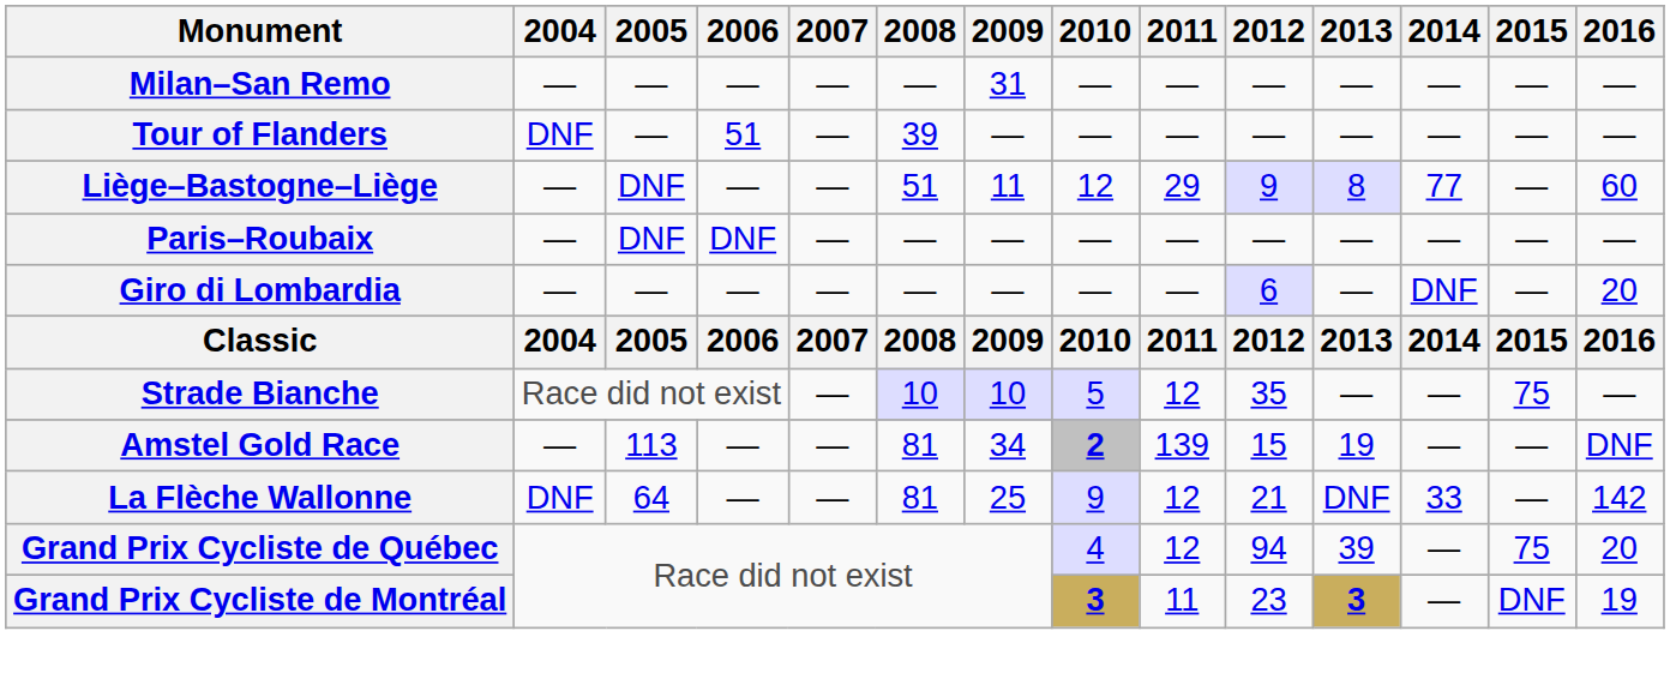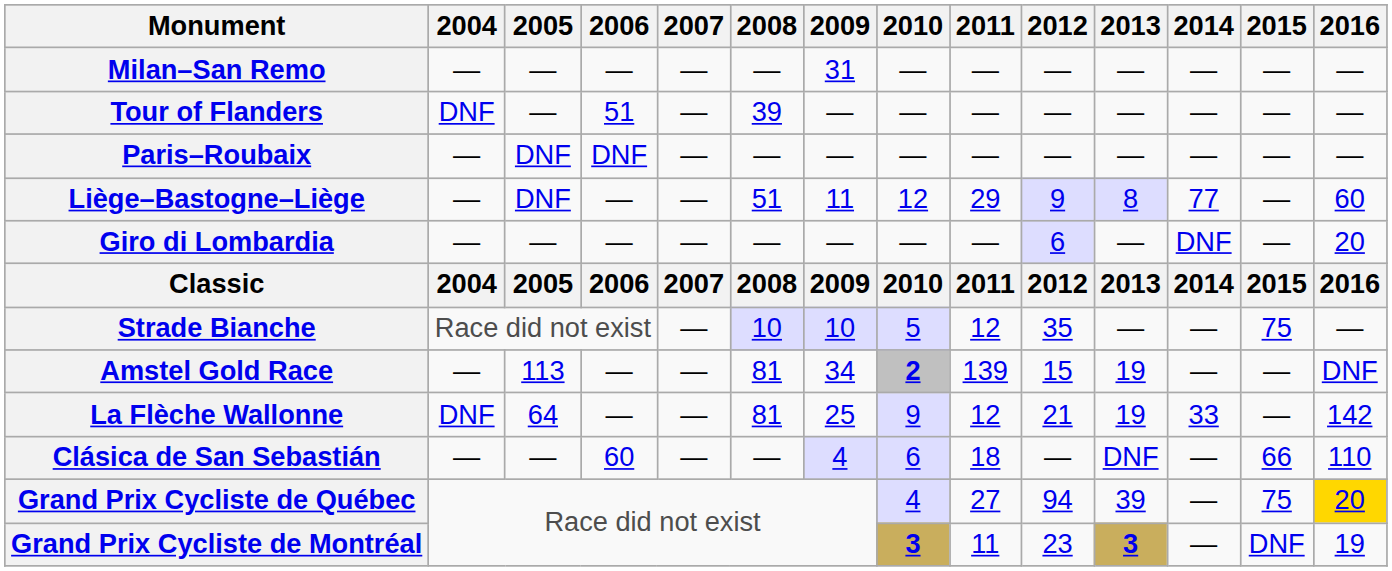 <table class="wikitable plainrowheaders">
 <tr>
 <th>Monument</th>
 <th scope="col">2004</th>
 <th scope="col">2005</th>
 <th scope="col">2006</th>
 <th scope="col">2007</th>
 <th scope="col">2008</th>
 <th scope="col">2009</th>
 <th scope="col">2010</th>
 <th scope="col">2011</th>
 <th scope="col">2012</th>
 <th scope="col">2013</th>
 <th scope="col">2014</th>
 <th scope="col">2015</th>
 <th scope="col">2016</th>
 </tr>
 <tr style="text-align:center;">
 <th scope="row"><a href='#'>Milan–San Remo</a></th>
 <td>—</td>
 <td>—</td>
 <td>—</td>
 <td>—</td>
 <td>—</td>
 <td><a href='#'>31</a></td>
 <td>—</td>
 <td>—</td>
 <td>—</td>
 <td>—</td>
 <td>—</td>
 <td>—</td>
 <td>—</td>
 </tr>
 <tr style="text-align:center;">
 <th scope="row"><a href='#'>Tour of Flanders</a></th>
 <td><a href='#'>DNF</a></td>
 <td>—</td>
 <td><a href='#'>51</a></td>
 <td>—</td>
 <td><a href='#'>39</a></td>
 <td>—</td>
 <td>—</td>
 <td>—</td>
 <td>—</td>
 <td>—</td>
 <td>—</td>
 <td>—</td>
 <td>—</td>
 </tr>
 <tr style="text-align:center;">
+<th scope="row"><a href='#'>Paris–Roubaix</a></th>
+<td>—</td>
+<td><a href='#'>DNF</a></td>
+<td><a href='#'>DNF</a></td>
+<td>—</td>
+<td>—</td>
+<td>—</td>
+<td>—</td>
+<td>—</td>
+<td>—</td>
+<td>—</td>
+<td>—</td>
+<td>—</td>
+<td>—</td>
+</tr>
+<tr style="text-align:center;">
 <th scope="row"><a href='#'>Liège–Bastogne–Liège</a></th>
 <td>—</td>
 <td><a href='#'>DNF</a></td>
 <td>—</td>
 <td>—</td>
 <td><a href='#'>51</a></td>
 <td><a href='#'>11</a></td>
 <td><a href='#'>12</a></td>
 <td><a href='#'>29</a></td>
 <td style="background:#ddf;"><a href='#'>9</a></td>
 <td style="background:#ddf;"><a href='#'>8</a></td>
 <td><a href='#'>77</a></td>
 <td>—</td>
 <td><a href='#'>60</a></td>
-</tr>
-<tr style="text-align:center;">
-<th scope="row"><a href='#'>Paris–Roubaix</a></th>
-<td>—</td>
-<td><a href='#'>DNF</a></td>
-<td><a href='#'>DNF</a></td>
-<td>—</td>
-<td>—</td>
-<td>—</td>
-<td>—</td>
-<td>—</td>
-<td>—</td>
-<td>—</td>
-<td>—</td>
-<td>—</td>
-<td>—</td>
 </tr>
 <tr style="text-align:center;">
 <th scope="row"><a href='#'>Giro di Lombardia</a></th>
 <td>—</td>
 <td>—</td>
 <td>—</td>
 <td>—</td>
 <td>—</td>
 <td>—</td>
 <td>—</td>
 <td>—</td>
 <td style="background:#ddf;"><a href='#'>6</a></td>
 <td>—</td>
 <td><a href='#'>DNF</a></td>
 <td>—</td>
 <td><a href='#'>20</a></td>
 </tr>
 <tr>
 <th>Classic</th>
 <th scope="col">2004</th>
 <th scope="col">2005</th>
 <th scope="col">2006</th>
 <th scope="col">2007</th>
 <th scope="col">2008</th>
 <th scope="col">2009</th>
 <th scope="col">2010</th>
 <th scope="col">2011</th>
 <th scope="col">2012</th>
 <th scope="col">2013</th>
 <th scope="col">2014</th>
 <th scope="col">2015</th>
 <th scope="col">2016</th>
 </tr>
 <tr style="text-align:center;">
 <th scope="row"><a href='#'>Strade Bianche</a></th>
 <td style="color:#4d4d4d;" colspan=3>Race did not exist</td>
 <td>—</td>
 <td style="background:#ddf;"><a href='#'>10</a></td>
 <td style="background:#ddf;"><a href='#'>10</a></td>
 <td style="background:#ddf;"><a href='#'>5</a></td>
 <td><a href='#'>12</a></td>
 <td><a href='#'>35</a></td>
 <td>—</td>
 <td>—</td>
 <td><a href='#'>75</a></td>
 <td>—</td>
 </tr>
 <tr style="text-align:center;">
 <th scope="row"><a href='#'>Amstel Gold Race</a></th>
 <td>—</td>
 <td><a href='#'>113</a></td>
 <td>—</td>
 <td>—</td>
 <td><a href='#'>81</a></td>
 <td><a href='#'>34</a></td>
 <td style="background:#C0C0C0;"><a href='#'><strong>2</strong></a></td>
 <td><a href='#'>139</a></td>
 <td><a href='#'>15</a></td>
 <td><a href='#'>19</a></td>
 <td>—</td>
 <td>—</td>
 <td><a href='#'>DNF</a></td>
 </tr>
 <tr style="text-align:center;">
 <th scope="row"><a href='#'>La Flèche Wallonne</a></th>
 <td><a href='#'>DNF</a></td>
 <td><a href='#'>64</a></td>
 <td>—</td>
 <td>—</td>
 <td><a href='#'>81</a></td>
 <td><a href='#'>25</a></td>
 <td style="background:#ddf;"><a href='#'>9</a></td>
 <td><a href='#'>12</a></td>
 <td><a href='#'>21</a></td>
-<td><a href='#'>DNF</a></td>
+<td><a href='#'>19</a></td>
 <td><a href='#'>33</a></td>
 <td>—</td>
 <td><a href='#'>142</a></td>
 </tr>
 <tr style="text-align:center;">
+<th scope="row"><a href='#'>Clásica de San Sebastián</a></th>
+<td>—</td>
+<td>—</td>
+<td><a href='#'>60</a></td>
+<td>—</td>
+<td>—</td>
+<td style="background:#ddf;"><a href='#'>4</a></td>
+<td style="background:#ddf;"><a href='#'>6</a></td>
+<td><a href='#'>18</a></td>
+<td>—</td>
+<td><a href='#'>DNF</a></td>
+<td>—</td>
+<td><a href='#'>66</a></td>
+<td><a href='#'>110</a></td>
+</tr>
+<tr style="text-align:center;">
 <th scope="row"><a href='#'>Grand Prix Cycliste de Québec</a></th>
 <td style="color:#4d4d4d;" colspan=6 rowspan=2>Race did not exist</td>
 <td style="background:#ddf;"><a href='#'>4</a></td>
-<td><a href='#'>12</a></td>
+<td><a href='#'>27</a></td>
 <td><a href='#'>94</a></td>
 <td><a href='#'>39</a></td>
 <td>—</td>
 <td><a href='#'>75</a></td>
-<td><a href='#'>20</a></td>
+<td style="background: gold;"><a href='#'>20</a></td>
 </tr>
 <tr style="text-align:center;">
 <th scope="row"><a href='#'>Grand Prix Cycliste de Montréal</a></th>
 <td style="background:#C9AE5D;"><a href='#'><strong>3</strong></a></td>
 <td><a href='#'>11</a></td>
 <td><a href='#'>23</a></td>
 <td style="background:#C9AE5D;"><a href='#'><strong>3</strong></a></td>
 <td>—</td>
 <td><a href='#'>DNF</a></td>
 <td><a href='#'>19</a></td>
 </tr>
 </table>
